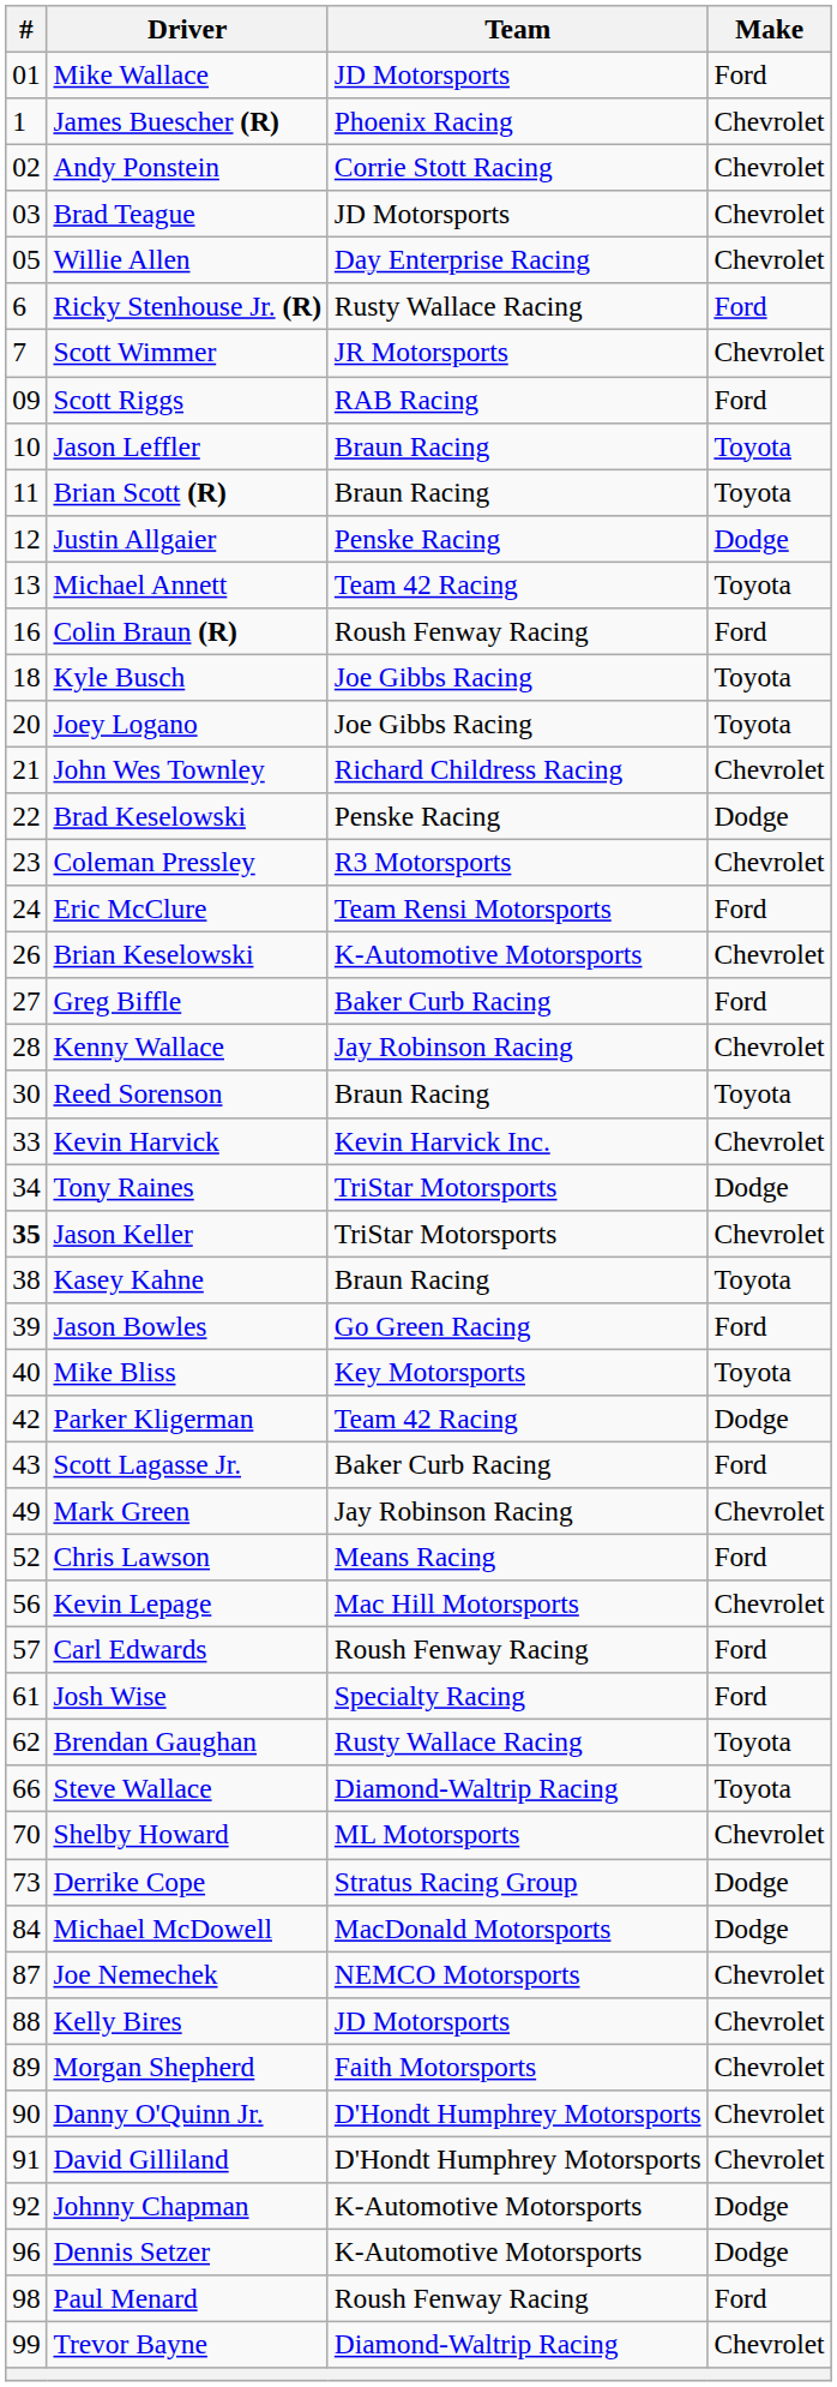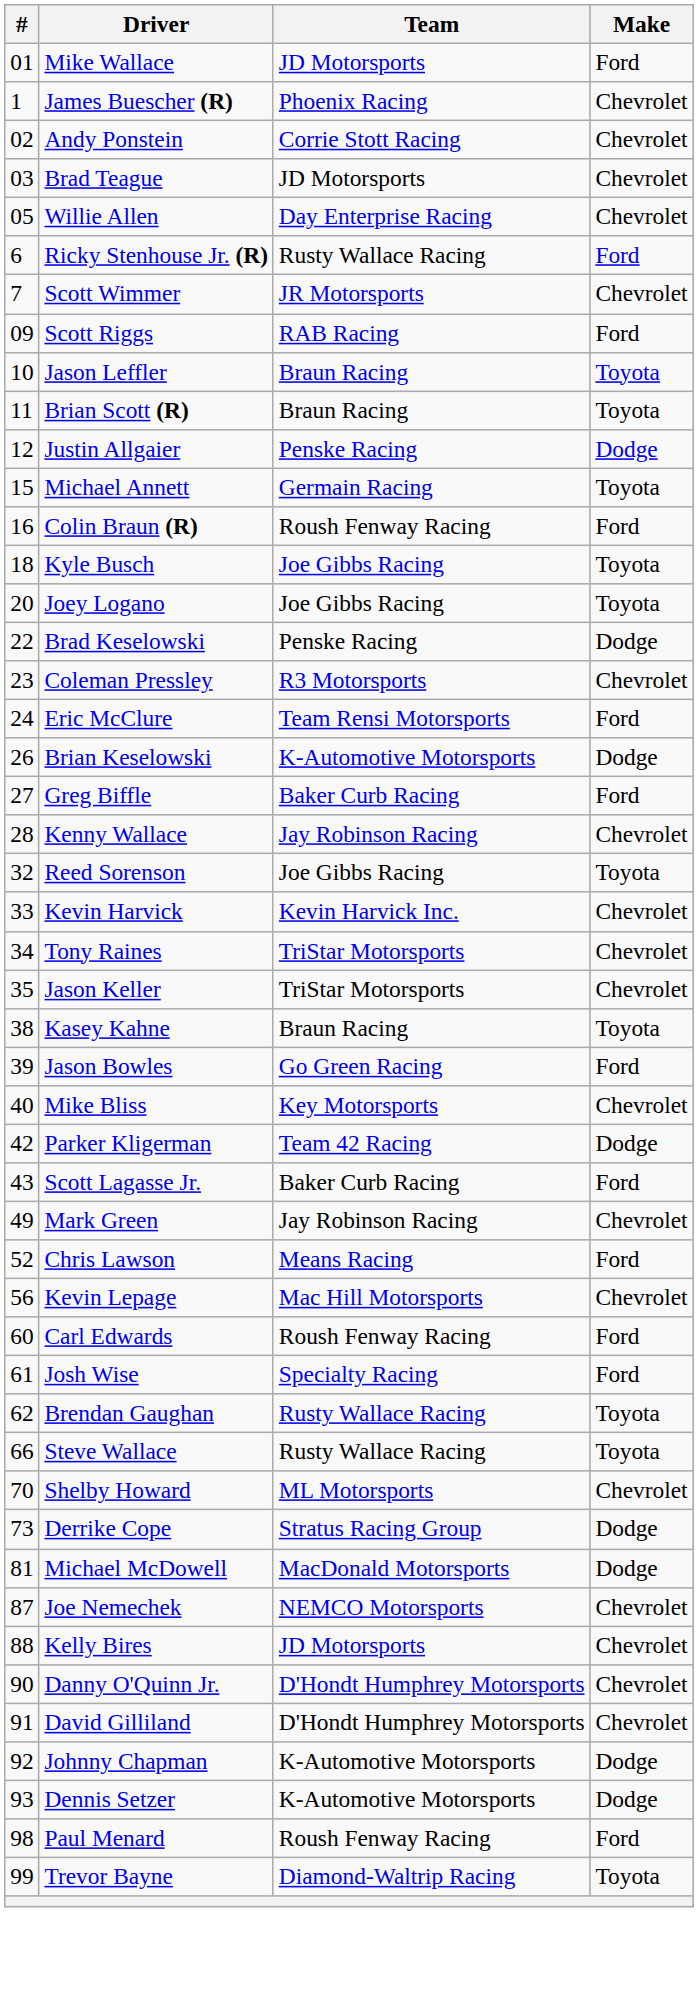 <table class="wikitable" style="font-size:95%">
 <tr>
 <th>#</th>
 <th>Driver</th>
 <th>Team</th>
 <th>Make</th>
 </tr>
 <tr>
 <td>01</td>
 <td><a href='#'>Mike Wallace</a></td>
 <td><a href='#'>JD Motorsports</a></td>
 <td>Ford</td>
 </tr>
 <tr>
 <td>1</td>
 <td><a href='#'>James Buescher</a> <strong>(R)</strong></td>
 <td><a href='#'>Phoenix Racing</a></td>
 <td>Chevrolet</td>
 </tr>
 <tr>
 <td>02</td>
 <td><a href='#'>Andy Ponstein</a></td>
 <td><a href='#'>Corrie Stott Racing</a></td>
 <td>Chevrolet</td>
 </tr>
 <tr>
 <td>03</td>
 <td><a href='#'>Brad Teague</a></td>
 <td>JD Motorsports</td>
 <td>Chevrolet</td>
 </tr>
 <tr>
 <td>05</td>
 <td><a href='#'>Willie Allen</a></td>
 <td><a href='#'>Day Enterprise Racing</a></td>
 <td>Chevrolet</td>
 </tr>
 <tr>
 <td>6</td>
 <td><a href='#'>Ricky Stenhouse Jr.</a> <strong>(R)</strong></td>
 <td>Rusty Wallace Racing</td>
 <td><a href='#'>Ford</a></td>
 </tr>
 <tr>
 <td>7</td>
 <td><a href='#'>Scott Wimmer</a></td>
 <td><a href='#'>JR Motorsports</a></td>
 <td>Chevrolet</td>
 </tr>
 <tr>
 <td>09</td>
 <td><a href='#'>Scott Riggs</a></td>
 <td><a href='#'>RAB Racing</a></td>
 <td>Ford</td>
 </tr>
 <tr>
 <td>10</td>
 <td><a href='#'>Jason Leffler</a></td>
 <td><a href='#'>Braun Racing</a></td>
 <td><a href='#'>Toyota</a></td>
 </tr>
 <tr>
 <td>11</td>
 <td><a href='#'>Brian Scott</a> <strong>(R)</strong></td>
 <td>Braun Racing</td>
 <td>Toyota</td>
 </tr>
 <tr>
 <td>12</td>
 <td><a href='#'>Justin Allgaier</a></td>
 <td><a href='#'>Penske Racing</a></td>
 <td><a href='#'>Dodge</a></td>
 </tr>
 <tr>
-<td>13</td>
+<td>15</td>
 <td><a href='#'>Michael Annett</a></td>
-<td><a href='#'>Team 42 Racing</a></td>
+<td><a href='#'>Germain Racing</a></td>
 <td>Toyota</td>
 </tr>
 <tr>
 <td>16</td>
 <td><a href='#'>Colin Braun</a> <strong>(R)</strong></td>
 <td>Roush Fenway Racing</td>
 <td>Ford</td>
 </tr>
 <tr>
 <td>18</td>
 <td><a href='#'>Kyle Busch</a></td>
 <td><a href='#'>Joe Gibbs Racing</a></td>
 <td>Toyota</td>
 </tr>
 <tr>
 <td>20</td>
 <td><a href='#'>Joey Logano</a></td>
 <td>Joe Gibbs Racing</td>
 <td>Toyota</td>
-</tr>
-<tr>
-<td>21</td>
-<td><a href='#'>John Wes Townley</a></td>
-<td><a href='#'>Richard Childress Racing</a></td>
-<td>Chevrolet</td>
 </tr>
 <tr>
 <td>22</td>
 <td><a href='#'>Brad Keselowski</a></td>
 <td>Penske Racing</td>
 <td>Dodge</td>
 </tr>
 <tr>
 <td>23</td>
 <td><a href='#'>Coleman Pressley</a></td>
 <td><a href='#'>R3 Motorsports</a></td>
 <td>Chevrolet</td>
 </tr>
 <tr>
 <td>24</td>
 <td><a href='#'>Eric McClure</a></td>
 <td><a href='#'>Team Rensi Motorsports</a></td>
 <td>Ford</td>
 </tr>
 <tr>
 <td>26</td>
 <td><a href='#'>Brian Keselowski</a></td>
 <td><a href='#'>K-Automotive Motorsports</a></td>
-<td>Chevrolet</td>
+<td>Dodge</td>
 </tr>
 <tr>
 <td>27</td>
 <td><a href='#'>Greg Biffle</a></td>
 <td><a href='#'>Baker Curb Racing</a></td>
 <td>Ford</td>
 </tr>
 <tr>
 <td>28</td>
 <td><a href='#'>Kenny Wallace</a></td>
 <td><a href='#'>Jay Robinson Racing</a></td>
 <td>Chevrolet</td>
 </tr>
 <tr>
-<td>30</td>
+<td>32</td>
 <td><a href='#'>Reed Sorenson</a></td>
-<td>Braun Racing</td>
+<td>Joe Gibbs Racing</td>
 <td>Toyota</td>
 </tr>
 <tr>
 <td>33</td>
 <td><a href='#'>Kevin Harvick</a></td>
 <td><a href='#'>Kevin Harvick Inc.</a></td>
 <td>Chevrolet</td>
 </tr>
 <tr>
 <td>34</td>
 <td><a href='#'>Tony Raines</a></td>
 <td><a href='#'>TriStar Motorsports</a></td>
-<td>Dodge</td>
+<td>Chevrolet</td>
 </tr>
 <tr>
-<td><strong>35</strong></td>
+<td>35</td>
 <td><a href='#'>Jason Keller</a></td>
 <td>TriStar Motorsports</td>
 <td>Chevrolet</td>
 </tr>
 <tr>
 <td>38</td>
 <td><a href='#'>Kasey Kahne</a></td>
 <td>Braun Racing</td>
 <td>Toyota</td>
 </tr>
 <tr>
 <td>39</td>
 <td><a href='#'>Jason Bowles</a></td>
 <td><a href='#'>Go Green Racing</a></td>
 <td>Ford</td>
 </tr>
 <tr>
 <td>40</td>
 <td><a href='#'>Mike Bliss</a></td>
 <td><a href='#'>Key Motorsports</a></td>
-<td>Toyota</td>
+<td>Chevrolet</td>
 </tr>
 <tr>
 <td>42</td>
 <td><a href='#'>Parker Kligerman</a></td>
 <td><a href='#'>Team 42 Racing</a></td>
 <td>Dodge</td>
 </tr>
 <tr>
 <td>43</td>
 <td><a href='#'>Scott Lagasse Jr.</a></td>
 <td>Baker Curb Racing</td>
 <td>Ford</td>
 </tr>
 <tr>
 <td>49</td>
 <td><a href='#'>Mark Green</a></td>
 <td>Jay Robinson Racing</td>
 <td>Chevrolet</td>
 </tr>
 <tr>
 <td>52</td>
 <td><a href='#'>Chris Lawson</a></td>
 <td><a href='#'>Means Racing</a></td>
 <td>Ford</td>
 </tr>
 <tr>
 <td>56</td>
 <td><a href='#'>Kevin Lepage</a></td>
 <td><a href='#'>Mac Hill Motorsports</a></td>
 <td>Chevrolet</td>
 </tr>
 <tr>
-<td>57</td>
+<td>60</td>
 <td><a href='#'>Carl Edwards</a></td>
 <td>Roush Fenway Racing</td>
 <td>Ford</td>
 </tr>
 <tr>
 <td>61</td>
 <td><a href='#'>Josh Wise</a></td>
 <td><a href='#'>Specialty Racing</a></td>
 <td>Ford</td>
 </tr>
 <tr>
 <td>62</td>
 <td><a href='#'>Brendan Gaughan</a></td>
 <td><a href='#'>Rusty Wallace Racing</a></td>
 <td>Toyota</td>
 </tr>
 <tr>
 <td>66</td>
 <td><a href='#'>Steve Wallace</a></td>
-<td><a href='#'>Diamond-Waltrip Racing</a></td>
+<td>Rusty Wallace Racing</td>
 <td>Toyota</td>
 </tr>
 <tr>
 <td>70</td>
 <td><a href='#'>Shelby Howard</a></td>
 <td><a href='#'>ML Motorsports</a></td>
 <td>Chevrolet</td>
 </tr>
 <tr>
 <td>73</td>
 <td><a href='#'>Derrike Cope</a></td>
 <td><a href='#'>Stratus Racing Group</a></td>
 <td>Dodge</td>
 </tr>
 <tr>
-<td>84</td>
+<td>81</td>
 <td><a href='#'>Michael McDowell</a></td>
 <td><a href='#'>MacDonald Motorsports</a></td>
 <td>Dodge</td>
 </tr>
 <tr>
 <td>87</td>
 <td><a href='#'>Joe Nemechek</a></td>
 <td><a href='#'>NEMCO Motorsports</a></td>
 <td>Chevrolet</td>
 </tr>
 <tr>
 <td>88</td>
 <td><a href='#'>Kelly Bires</a></td>
 <td><a href='#'>JD Motorsports</a></td>
-<td>Chevrolet</td>
-</tr>
-<tr>
-<td>89</td>
-<td><a href='#'>Morgan Shepherd</a></td>
-<td><a href='#'>Faith Motorsports</a></td>
 <td>Chevrolet</td>
 </tr>
 <tr>
 <td>90</td>
 <td><a href='#'>Danny O'Quinn Jr.</a></td>
 <td><a href='#'>D'Hondt Humphrey Motorsports</a></td>
 <td>Chevrolet</td>
 </tr>
 <tr>
 <td>91</td>
 <td><a href='#'>David Gilliland</a></td>
 <td>D'Hondt Humphrey Motorsports</td>
 <td>Chevrolet</td>
 </tr>
 <tr>
 <td>92</td>
 <td><a href='#'>Johnny Chapman</a></td>
 <td>K-Automotive Motorsports</td>
 <td>Dodge</td>
 </tr>
 <tr>
-<td>96</td>
+<td>93</td>
 <td><a href='#'>Dennis Setzer</a></td>
 <td>K-Automotive Motorsports</td>
 <td>Dodge</td>
 </tr>
 <tr>
 <td>98</td>
 <td><a href='#'>Paul Menard</a></td>
 <td>Roush Fenway Racing</td>
 <td>Ford</td>
 </tr>
 <tr>
 <td>99</td>
 <td><a href='#'>Trevor Bayne</a></td>
 <td><a href='#'>Diamond-Waltrip Racing</a></td>
-<td>Chevrolet</td>
+<td>Toyota</td>
 </tr>
 <tr>
 <th colspan="4"></th>
 </tr>
 </table>
